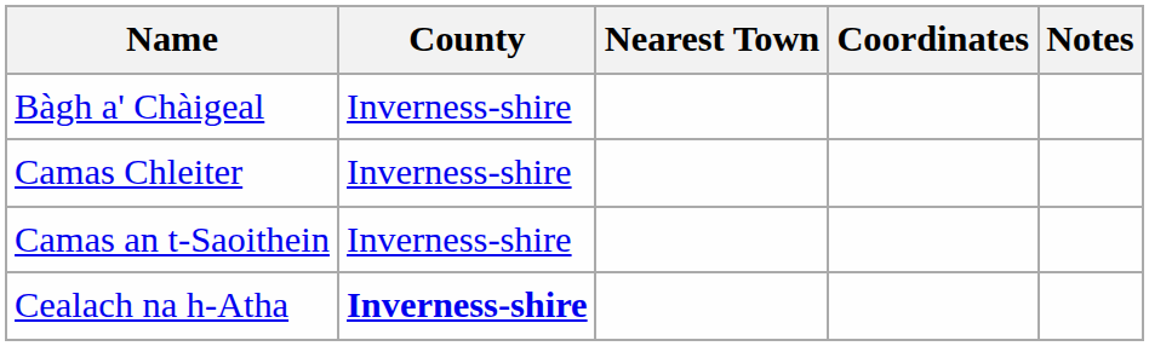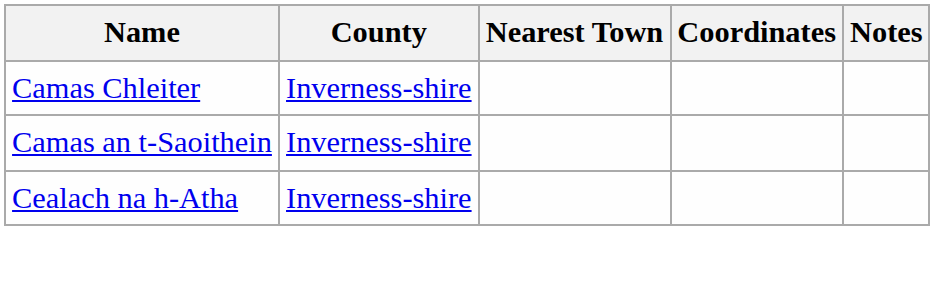 <table class="wikitable sortable" style="table-layout:fixed;background-color:#FEFEFE;font-size:95%;padding:0.30em;line-height:1.35em;">
 <tr>
 <th scope="col">Name</th>
 <th scope="col">County</th>
 <th scope="col">Nearest Town</th>
 <th scope="col" data-sort-type="number">Coordinates</th>
 <th scope="col">Notes</th>
-</tr>
-<tr>
-<td><a href='#'>Bàgh a' Chàigeal</a></td>
-<td><a href='#'>Inverness-shire</a></td>
-<td></td>
-<td></td>
-<td></td>
 </tr>
 <tr>
 <td><a href='#'>Camas Chleiter</a></td>
 <td><a href='#'>Inverness-shire</a></td>
 <td></td>
 <td></td>
 <td></td>
 </tr>
 <tr>
 <td><a href='#'>Camas an t-Saoithein</a></td>
 <td><a href='#'>Inverness-shire</a></td>
 <td></td>
 <td></td>
 <td></td>
 </tr>
 <tr>
 <td><a href='#'>Cealach na h-Atha</a></td>
-<td><strong><a href='#'>Inverness-shire</a></strong></td>
+<td><a href='#'>Inverness-shire</a></td>
 <td></td>
 <td></td>
 <td></td>
 </tr>
 </table>
